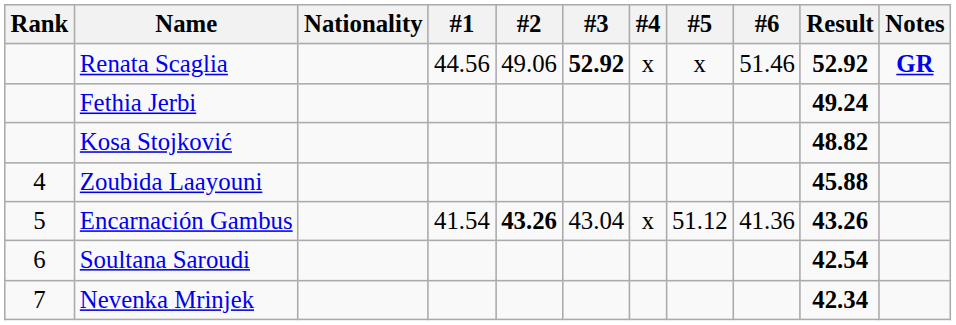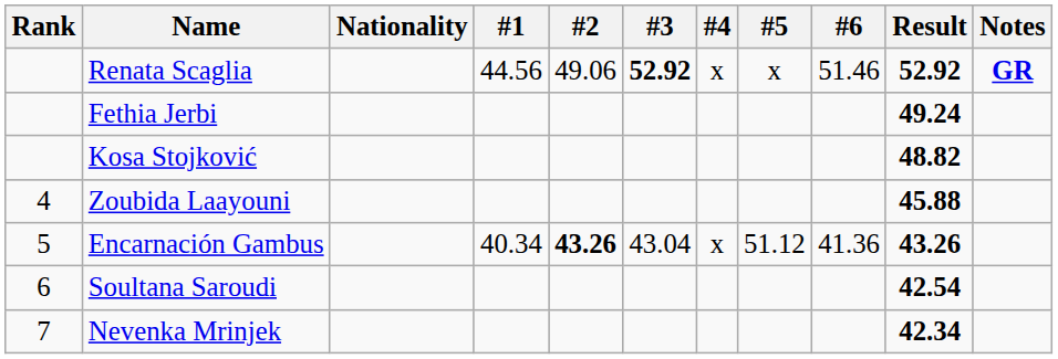 <table class="wikitable sortable" style="text-align:center">
 <tr>
 <th>Rank</th>
 <th>Name</th>
 <th>Nationality</th>
 <th>#1</th>
 <th>#2</th>
 <th>#3</th>
 <th>#4</th>
 <th>#5</th>
 <th>#6</th>
 <th>Result</th>
 <th>Notes</th>
 </tr>
 <tr>
 <td></td>
 <td align=left><a href='#'>Renata Scaglia</a></td>
 <td align=left></td>
 <td>44.56</td>
 <td>49.06</td>
 <td><strong>52.92</strong></td>
 <td>x</td>
 <td>x</td>
 <td>51.46</td>
 <td><strong>52.92</strong></td>
 <td><strong><a href='#'>GR</a></strong></td>
 </tr>
 <tr>
 <td></td>
 <td align=left><a href='#'>Fethia Jerbi</a></td>
 <td align=left></td>
 <td></td>
 <td></td>
 <td></td>
 <td></td>
 <td></td>
 <td></td>
 <td><strong>49.24</strong></td>
 <td></td>
 </tr>
 <tr>
 <td></td>
 <td align=left><a href='#'>Kosa Stojković</a></td>
 <td align=left></td>
 <td></td>
 <td></td>
 <td></td>
 <td></td>
 <td></td>
 <td></td>
 <td><strong>48.82</strong></td>
 <td></td>
 </tr>
 <tr>
 <td>4</td>
 <td align=left><a href='#'>Zoubida Laayouni</a></td>
 <td align=left></td>
 <td></td>
 <td></td>
 <td></td>
 <td></td>
 <td></td>
 <td></td>
 <td><strong>45.88</strong></td>
 <td></td>
 </tr>
 <tr>
 <td>5</td>
 <td align=left><a href='#'>Encarnación Gambus</a></td>
 <td align=left></td>
-<td>41.54</td>
+<td>40.34</td>
 <td><strong>43.26</strong></td>
 <td>43.04</td>
 <td>x</td>
 <td>51.12</td>
 <td>41.36</td>
 <td><strong>43.26</strong></td>
 <td></td>
 </tr>
 <tr>
 <td>6</td>
 <td align=left><a href='#'>Soultana Saroudi</a></td>
 <td align=left></td>
 <td></td>
 <td></td>
 <td></td>
 <td></td>
 <td></td>
 <td></td>
 <td><strong>42.54</strong></td>
 <td></td>
 </tr>
 <tr>
 <td>7</td>
 <td align=left><a href='#'>Nevenka Mrinjek</a></td>
 <td align=left></td>
 <td></td>
 <td></td>
 <td></td>
 <td></td>
 <td></td>
 <td></td>
 <td><strong>42.34</strong></td>
 <td></td>
 </tr>
 </table>
